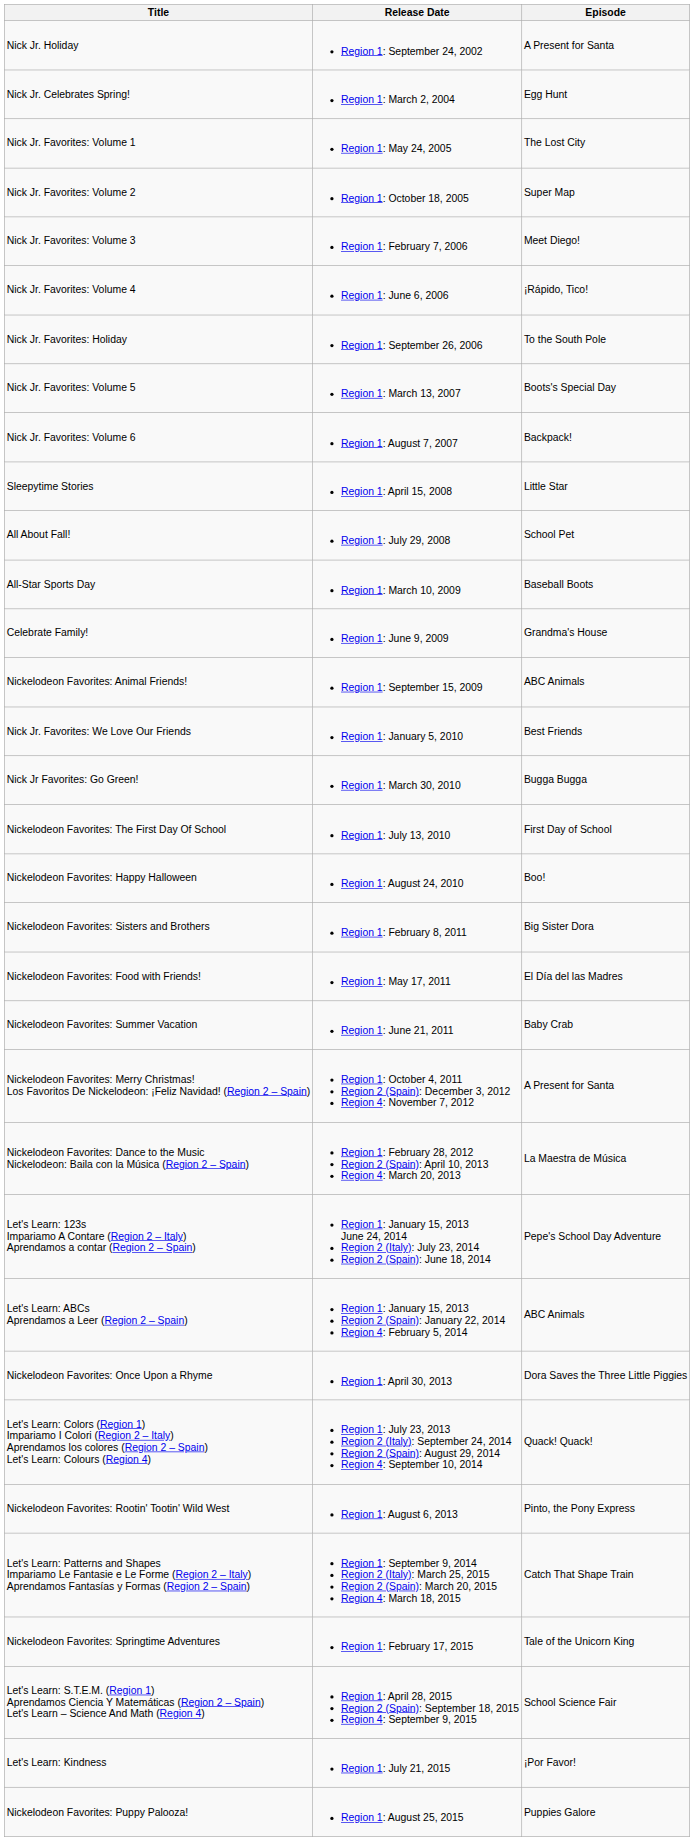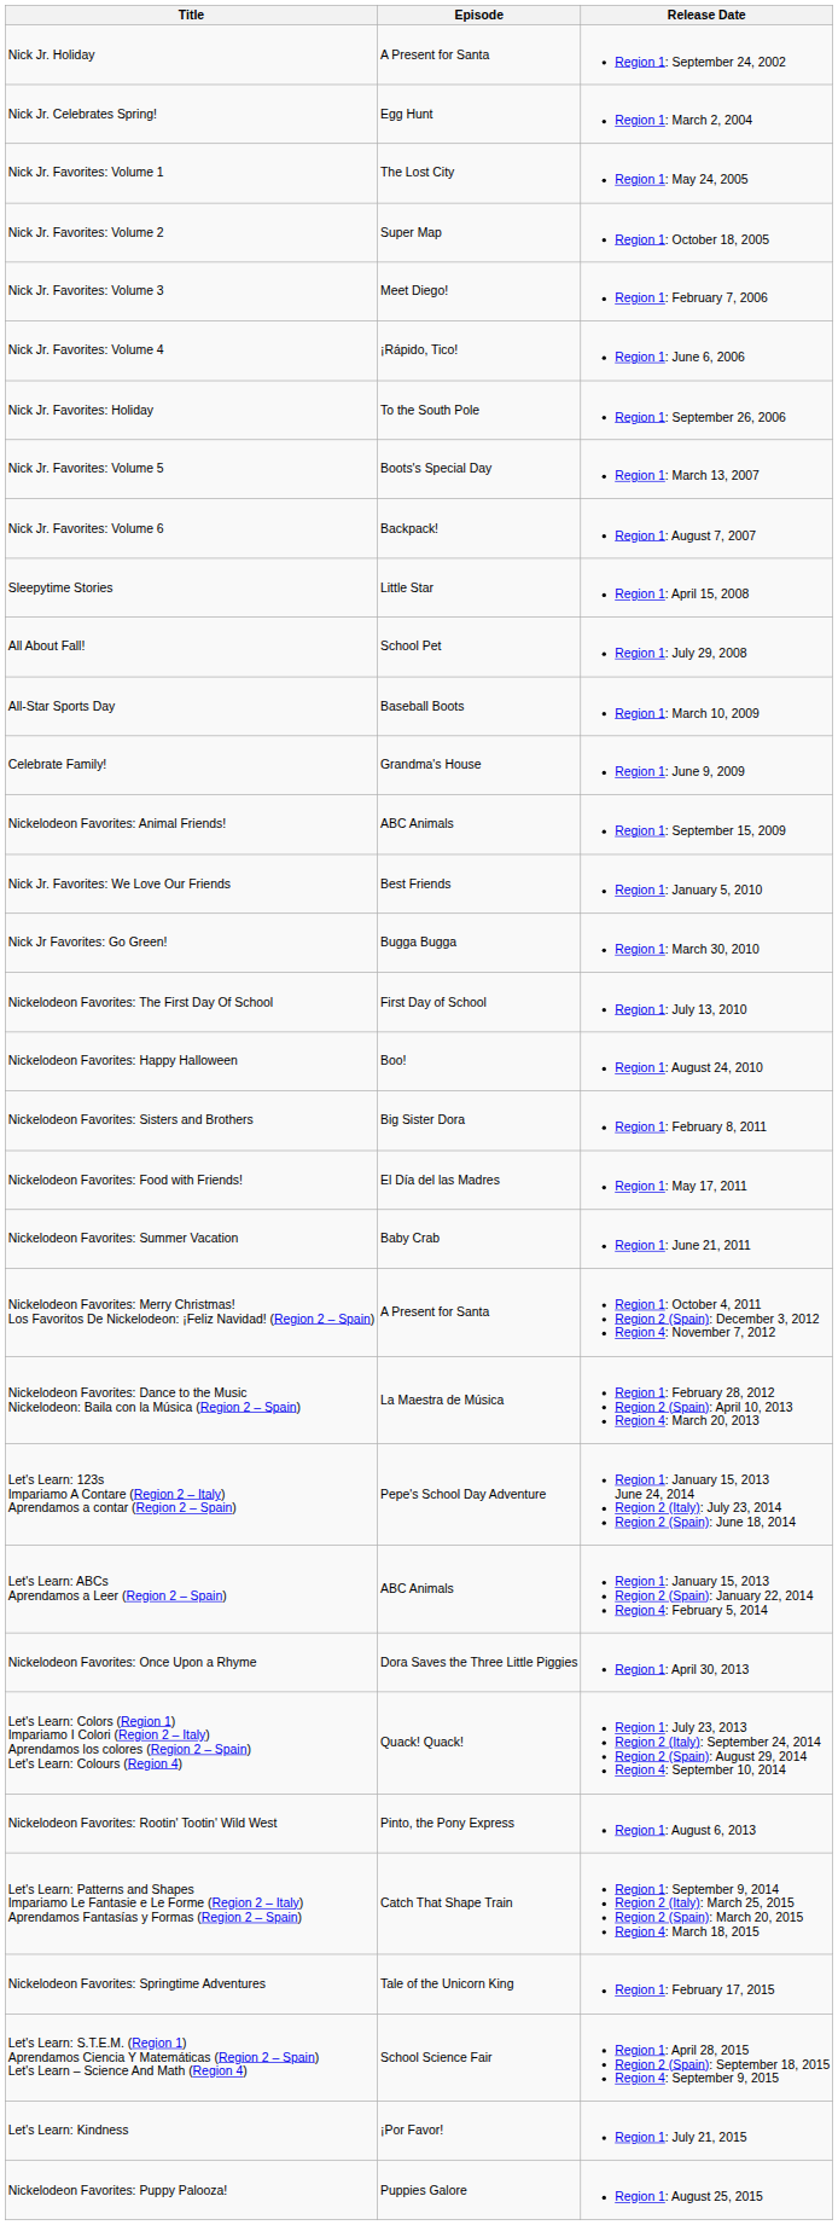 <table class="wikitable">
 <tr>
 <th>Title</th>
+<th>Episode</th>
 <th>Release Date</th>
-<th>Episode</th>
 </tr>
 <tr>
 <td>Nick Jr. Holiday</td>
+<td>A Present for Santa</td>
 <td style="white-space: nowrap;"><br><ul><li><a href='#'>Region 1</a>: September 24, 2002</li></ul></td>
-<td>A Present for Santa</td>
 </tr>
 <tr>
 <td>Nick Jr. Celebrates Spring!</td>
+<td>Egg Hunt</td>
 <td style="white-space: nowrap;"><br><ul><li><a href='#'>Region 1</a>: March 2, 2004</li></ul></td>
-<td>Egg Hunt</td>
 </tr>
 <tr>
 <td>Nick Jr. Favorites: Volume 1</td>
+<td>The Lost City</td>
 <td style="white-space: nowrap;"><br><ul><li><a href='#'>Region 1</a>: May 24, 2005</li></ul></td>
-<td>The Lost City</td>
 </tr>
 <tr>
 <td>Nick Jr. Favorites: Volume 2</td>
+<td>Super Map</td>
 <td style="white-space: nowrap;"><br><ul><li><a href='#'>Region 1</a>: October 18, 2005</li></ul></td>
-<td>Super Map</td>
 </tr>
 <tr>
 <td>Nick Jr. Favorites: Volume 3</td>
+<td>Meet Diego!</td>
 <td style="white-space: nowrap;"><br><ul><li><a href='#'>Region 1</a>: February 7, 2006</li></ul></td>
-<td>Meet Diego!</td>
 </tr>
 <tr>
 <td>Nick Jr. Favorites: Volume 4</td>
+<td>¡Rápido, Tico!</td>
 <td style="white-space: nowrap;"><br><ul><li><a href='#'>Region 1</a>: June 6, 2006</li></ul></td>
-<td>¡Rápido, Tico!</td>
 </tr>
 <tr>
 <td>Nick Jr. Favorites: Holiday</td>
+<td>To the South Pole</td>
 <td style="white-space: nowrap;"><br><ul><li><a href='#'>Region 1</a>: September 26, 2006</li></ul></td>
-<td>To the South Pole</td>
 </tr>
 <tr>
 <td>Nick Jr. Favorites: Volume 5</td>
+<td>Boots's Special Day</td>
 <td style="white-space: nowrap;"><br><ul><li><a href='#'>Region 1</a>: March 13, 2007</li></ul></td>
-<td>Boots's Special Day</td>
 </tr>
 <tr>
 <td>Nick Jr. Favorites: Volume 6</td>
+<td>Backpack!</td>
 <td style="white-space: nowrap;"><br><ul><li><a href='#'>Region 1</a>: August 7, 2007</li></ul></td>
-<td>Backpack!</td>
 </tr>
 <tr>
 <td>Sleepytime Stories</td>
+<td>Little Star</td>
 <td style="white-space: nowrap;"><br><ul><li><a href='#'>Region 1</a>: April 15, 2008</li></ul></td>
-<td>Little Star</td>
 </tr>
 <tr>
 <td>All About Fall!</td>
+<td>School Pet</td>
 <td style="white-space: nowrap;"><br><ul><li><a href='#'>Region 1</a>: July 29, 2008</li></ul></td>
-<td>School Pet</td>
 </tr>
 <tr>
 <td>All-Star Sports Day</td>
+<td>Baseball Boots</td>
 <td style="white-space: nowrap;"><br><ul><li><a href='#'>Region 1</a>: March 10, 2009</li></ul></td>
-<td>Baseball Boots</td>
 </tr>
 <tr>
 <td>Celebrate Family!</td>
+<td>Grandma's House</td>
 <td style="white-space: nowrap;"><br><ul><li><a href='#'>Region 1</a>: June 9, 2009</li></ul></td>
-<td>Grandma's House</td>
 </tr>
 <tr>
 <td>Nickelodeon Favorites: Animal Friends!</td>
+<td>ABC Animals</td>
 <td style="white-space: nowrap;"><br><ul><li><a href='#'>Region 1</a>: September 15, 2009</li></ul></td>
-<td>ABC Animals</td>
 </tr>
 <tr>
 <td>Nick Jr. Favorites: We Love Our Friends</td>
+<td>Best Friends</td>
 <td style="white-space: nowrap;"><br><ul><li><a href='#'>Region 1</a>: January 5, 2010</li></ul></td>
-<td>Best Friends</td>
 </tr>
 <tr>
 <td>Nick Jr Favorites: Go Green!</td>
+<td>Bugga Bugga</td>
 <td style="white-space: nowrap;"><br><ul><li><a href='#'>Region 1</a>: March 30, 2010</li></ul></td>
-<td>Bugga Bugga</td>
 </tr>
 <tr>
 <td>Nickelodeon Favorites: The First Day Of School</td>
+<td>First Day of School</td>
 <td style="white-space: nowrap;"><br><ul><li><a href='#'>Region 1</a>: July 13, 2010</li></ul></td>
-<td>First Day of School</td>
 </tr>
 <tr>
 <td>Nickelodeon Favorites: Happy Halloween</td>
+<td>Boo!</td>
 <td style="white-space: nowrap;"><br><ul><li><a href='#'>Region 1</a>: August 24, 2010</li></ul></td>
-<td>Boo!</td>
 </tr>
 <tr>
 <td>Nickelodeon Favorites: Sisters and Brothers</td>
+<td>Big Sister Dora</td>
 <td style="white-space: nowrap;"><br><ul><li><a href='#'>Region 1</a>: February 8, 2011</li></ul></td>
-<td>Big Sister Dora</td>
 </tr>
 <tr>
 <td>Nickelodeon Favorites: Food with Friends!</td>
+<td>El Día del las Madres</td>
 <td style="white-space: nowrap;"><br><ul><li><a href='#'>Region 1</a>: May 17, 2011</li></ul></td>
-<td>El Día del las Madres</td>
 </tr>
 <tr>
 <td>Nickelodeon Favorites: Summer Vacation</td>
+<td>Baby Crab</td>
 <td style="white-space: nowrap;"><br><ul><li><a href='#'>Region 1</a>: June 21, 2011</li></ul></td>
-<td>Baby Crab</td>
 </tr>
 <tr>
 <td>Nickelodeon Favorites: Merry Christmas!<br>Los Favoritos De Nickelodeon: ¡Feliz Navidad! (<a href='#'>Region 2 – Spain</a>)</td>
+<td>A Present for Santa</td>
 <td style="white-space: nowrap;"><br><ul><li><a href='#'>Region 1</a>: October 4, 2011</li><li><a href='#'>Region 2 (Spain)</a>: December 3, 2012</li><li><a href='#'>Region 4</a>: November 7, 2012</li></ul></td>
-<td>A Present for Santa</td>
 </tr>
 <tr>
 <td>Nickelodeon Favorites: Dance to the Music<br>Nickelodeon: Baila con la Música (<a href='#'>Region 2 – Spain</a>)</td>
+<td>La Maestra de Música</td>
 <td style="white-space: nowrap;"><br><ul><li><a href='#'>Region 1</a>: February 28, 2012</li><li><a href='#'>Region 2 (Spain)</a>: April 10, 2013</li><li><a href='#'>Region 4</a>: March 20, 2013</li></ul></td>
-<td>La Maestra de Música</td>
 </tr>
 <tr>
 <td>Let's Learn: 123s<br>Impariamo A Contare (<a href='#'>Region 2 – Italy</a>)<br>Aprendamos a contar (<a href='#'>Region 2 – Spain</a>)</td>
+<td>Pepe's School Day Adventure</td>
 <td style="white-space: nowrap;"><br><ul><li><a href='#'>Region 1</a>: January 15, 2013<br>June 24, 2014</li><li><a href='#'>Region 2 (Italy)</a>: July 23, 2014</li><li><a href='#'>Region 2 (Spain)</a>: June 18, 2014</li></ul></td>
-<td>Pepe's School Day Adventure</td>
 </tr>
 <tr>
 <td>Let's Learn: ABCs<br>Aprendamos a Leer (<a href='#'>Region 2 – Spain</a>)</td>
+<td>ABC Animals</td>
 <td style="white-space: nowrap;"><br><ul><li><a href='#'>Region 1</a>: January 15, 2013</li><li><a href='#'>Region 2 (Spain)</a>: January 22, 2014</li><li><a href='#'>Region 4</a>: February 5, 2014</li></ul></td>
-<td>ABC Animals</td>
 </tr>
 <tr>
 <td>Nickelodeon Favorites: Once Upon a Rhyme</td>
+<td>Dora Saves the Three Little Piggies</td>
 <td style="white-space: nowrap;"><br><ul><li><a href='#'>Region 1</a>: April 30, 2013</li></ul></td>
-<td>Dora Saves the Three Little Piggies</td>
 </tr>
 <tr>
 <td>Let's Learn: Colors (<a href='#'>Region 1</a>)<br>Impariamo I Colori (<a href='#'>Region 2 – Italy</a>)<br>Aprendamos los colores (<a href='#'>Region 2 – Spain</a>)<br>Let's Learn: Colours (<a href='#'>Region 4</a>)</td>
+<td>Quack! Quack!</td>
 <td style="white-space: nowrap;"><br><ul><li><a href='#'>Region 1</a>: July 23, 2013</li><li><a href='#'>Region 2 (Italy)</a>: September 24, 2014</li><li><a href='#'>Region 2 (Spain)</a>: August 29, 2014</li><li><a href='#'>Region 4</a>: September 10, 2014</li></ul></td>
-<td>Quack! Quack!</td>
 </tr>
 <tr>
 <td>Nickelodeon Favorites: Rootin' Tootin' Wild West</td>
+<td>Pinto, the Pony Express</td>
 <td style="white-space: nowrap;"><br><ul><li><a href='#'>Region 1</a>: August 6, 2013</li></ul></td>
-<td>Pinto, the Pony Express</td>
 </tr>
 <tr>
 <td>Let's Learn: Patterns and Shapes<br>Impariamo Le Fantasie e Le Forme (<a href='#'>Region 2 – Italy</a>)<br>Aprendamos Fantasías y Formas (<a href='#'>Region 2 – Spain</a>)</td>
+<td>Catch That Shape Train</td>
 <td style="white-space: nowrap;"><br><ul><li><a href='#'>Region 1</a>: September 9, 2014</li><li><a href='#'>Region 2 (Italy)</a>: March 25, 2015</li><li><a href='#'>Region 2 (Spain)</a>: March 20, 2015</li><li><a href='#'>Region 4</a>: March 18, 2015</li></ul></td>
-<td>Catch That Shape Train</td>
 </tr>
 <tr>
 <td>Nickelodeon Favorites: Springtime Adventures</td>
+<td>Tale of the Unicorn King</td>
 <td style="white-space: nowrap;"><br><ul><li><a href='#'>Region 1</a>: February 17, 2015</li></ul></td>
-<td>Tale of the Unicorn King</td>
 </tr>
 <tr>
 <td>Let's Learn: S.T.E.M. (<a href='#'>Region 1</a>)<br>Aprendamos Ciencia Y Matemáticas (<a href='#'>Region 2 – Spain</a>)<br>Let's Learn – Science And Math (<a href='#'>Region 4</a>)</td>
+<td>School Science Fair</td>
 <td style="white-space: nowrap;"><br><ul><li><a href='#'>Region 1</a>: April 28, 2015</li><li><a href='#'>Region 2 (Spain)</a>: September 18, 2015</li><li><a href='#'>Region 4</a>: September 9, 2015</li></ul></td>
-<td>School Science Fair</td>
 </tr>
 <tr>
 <td>Let's Learn: Kindness</td>
+<td>¡Por Favor!</td>
 <td style="white-space: nowrap;"><br><ul><li><a href='#'>Region 1</a>: July 21, 2015</li></ul></td>
-<td>¡Por Favor!</td>
 </tr>
 <tr>
 <td>Nickelodeon Favorites: Puppy Palooza!</td>
+<td>Puppies Galore</td>
 <td style="white-space: nowrap;"><br><ul><li><a href='#'>Region 1</a>: August 25, 2015</li></ul></td>
-<td>Puppies Galore</td>
 </tr>
 </table>
